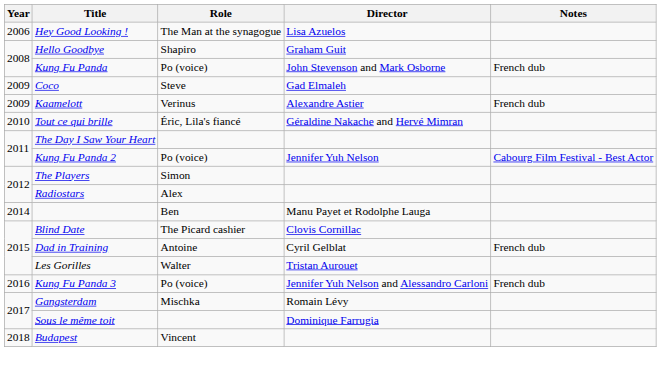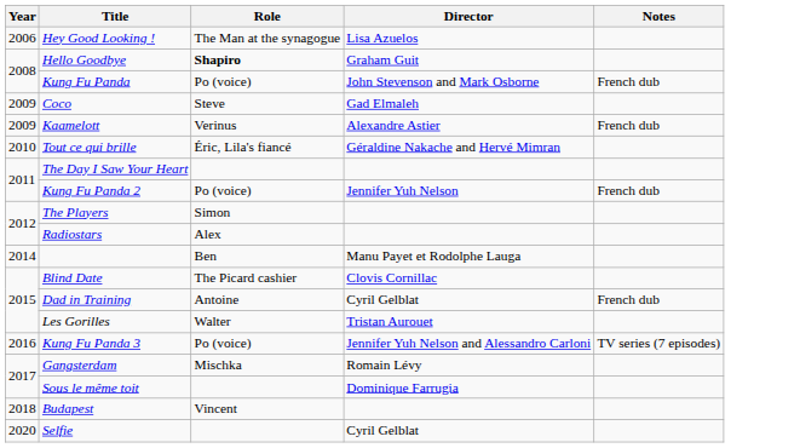 <table class="wikitable sortable">
 <tr>
 <th>Year</th>
 <th>Title</th>
 <th>Role</th>
 <th>Director</th>
 <th class="unsortable">Notes</th>
 </tr>
 <tr>
 <td>2006</td>
 <td><em><a href='#'>Hey Good Looking !</a></em></td>
 <td>The Man at the synagogue</td>
 <td><a href='#'>Lisa Azuelos</a></td>
 <td></td>
 </tr>
 <tr>
 <td rowspan=2>2008</td>
 <td><em><a href='#'>Hello Goodbye</a></em></td>
-<td>Shapiro</td>
+<td><strong>Shapiro</strong></td>
 <td><a href='#'>Graham Guit</a></td>
 <td></td>
 </tr>
 <tr>
 <td><em><a href='#'>Kung Fu Panda</a></em></td>
 <td>Po (voice)</td>
 <td><a href='#'>John Stevenson</a> and <a href='#'>Mark Osborne</a></td>
 <td>French dub</td>
 </tr>
 <tr>
 <td>2009</td>
 <td><em><a href='#'>Coco</a></em></td>
 <td>Steve</td>
 <td><a href='#'>Gad Elmaleh</a></td>
 <td></td>
 </tr>
 <tr>
 <td>2009</td>
 <td><em><a href='#'>Kaamelott</a></em></td>
 <td>Verinus</td>
 <td><a href='#'>Alexandre Astier</a></td>
 <td>French dub</td>
 </tr>
 <tr>
 <td>2010</td>
 <td><em><a href='#'>Tout ce qui brille</a></em></td>
 <td>Éric, Lila's fiancé</td>
 <td><a href='#'>Géraldine Nakache</a> and <a href='#'>Hervé Mimran</a></td>
 <td></td>
 </tr>
 <tr>
 <td rowspan=2>2011</td>
 <td><em><a href='#'>The Day I Saw Your Heart</a></em></td>
 <td></td>
 <td></td>
 <td></td>
 </tr>
 <tr>
 <td><em><a href='#'>Kung Fu Panda 2</a></em></td>
 <td>Po (voice)</td>
 <td><a href='#'>Jennifer Yuh Nelson</a></td>
-<td><a href='#'>Cabourg Film Festival - Best Actor</a></td>
+<td>French dub</td>
 </tr>
 <tr>
 <td rowspan=2>2012</td>
 <td><em><a href='#'>The Players</a></em></td>
 <td>Simon</td>
 <td></td>
 <td></td>
 </tr>
 <tr>
 <td><em><a href='#'>Radiostars</a></em></td>
 <td>Alex</td>
 <td></td>
 <td></td>
 </tr>
 <tr>
 <td>2014</td>
 <td><em></em></td>
 <td>Ben</td>
 <td>Manu Payet et Rodolphe Lauga</td>
 <td></td>
 </tr>
 <tr>
 <td rowspan=3>2015</td>
 <td><em><a href='#'>Blind Date</a></em></td>
 <td>The Picard cashier</td>
 <td><a href='#'>Clovis Cornillac</a></td>
 <td></td>
 </tr>
 <tr>
 <td><em><a href='#'>Dad in Training</a></em></td>
 <td>Antoine</td>
 <td>Cyril Gelblat</td>
 <td>French dub</td>
 </tr>
 <tr>
 <td><em>Les Gorilles</em></td>
 <td>Walter</td>
 <td><a href='#'>Tristan Aurouet</a></td>
 <td></td>
 </tr>
 <tr>
 <td>2016</td>
 <td><em><a href='#'>Kung Fu Panda 3</a></em></td>
 <td>Po (voice)</td>
 <td><a href='#'>Jennifer Yuh Nelson</a> and <a href='#'>Alessandro Carloni</a></td>
-<td>French dub</td>
+<td>TV series (7 episodes)</td>
 </tr>
 <tr>
 <td rowspan=2>2017</td>
 <td><em><a href='#'>Gangsterdam</a></em></td>
 <td>Mischka</td>
 <td>Romain Lévy</td>
 <td></td>
 </tr>
 <tr>
 <td><em><a href='#'>Sous le même toit</a></em></td>
 <td></td>
 <td><a href='#'>Dominique Farrugia</a></td>
 <td></td>
 </tr>
 <tr>
 <td>2018</td>
 <td><em><a href='#'>Budapest</a></em></td>
 <td>Vincent</td>
 <td></td>
 <td></td>
 </tr>
+<tr>
+<td>2020</td>
+<td><em><a href='#'>Selfie</a></em></td>
+<td></td>
+<td>Cyril Gelblat</td>
+<td></td>
+</tr>
 </table>
